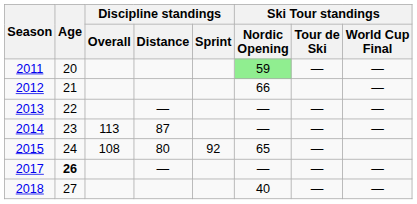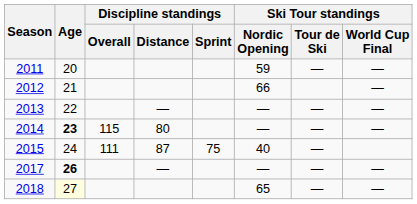 <table class="wikitable" style="text-align: center;">
 <tr>
 <th rowspan="2" scope="col">Season</th>
 <th rowspan="2" scope="col">Age</th>
 <th colspan="3" scope="col">Discipline standings</th>
 <th colspan="3" scope="col">Ski Tour standings</th>
 </tr>
 <tr>
 <th scope="col">Overall</th>
 <th scope="col">Distance</th>
 <th scope="col">Sprint</th>
 <th scope="col">Nordic<br>Opening</th>
 <th scope="col">Tour de<br>Ski</th>
 <th scope="col">World Cup<br>Final</th>
 </tr>
 <tr>
 <td><a href='#'>2011</a></td>
 <td>20</td>
 <td></td>
 <td></td>
 <td></td>
-<td style="background: lightgreen;">59</td>
+<td>59</td>
 <td>—</td>
 <td>—</td>
 </tr>
 <tr>
 <td><a href='#'>2012</a></td>
 <td>21</td>
 <td></td>
 <td></td>
 <td></td>
 <td>66</td>
 <td></td>
 <td>—</td>
 </tr>
 <tr>
 <td><a href='#'>2013</a></td>
 <td>22</td>
 <td></td>
 <td>—</td>
 <td></td>
 <td>—</td>
 <td>—</td>
 <td>—</td>
 </tr>
 <tr>
 <td><a href='#'>2014</a></td>
-<td>23</td>
-<td>113</td>
-<td>87</td>
+<td><strong>23</strong></td>
+<td>115</td>
+<td>80</td>
 <td></td>
 <td>—</td>
 <td>—</td>
 <td>—</td>
 </tr>
 <tr>
 <td><a href='#'>2015</a></td>
 <td>24</td>
-<td>108</td>
-<td>80</td>
-<td>92</td>
-<td>65</td>
+<td>111</td>
+<td>87</td>
+<td>75</td>
+<td>40</td>
 <td>—</td>
 <td></td>
 </tr>
 <tr>
 <td><a href='#'>2017</a></td>
 <td><strong>26</strong></td>
 <td></td>
 <td>—</td>
 <td></td>
 <td>—</td>
 <td>—</td>
 <td>—</td>
 </tr>
 <tr>
 <td><a href='#'>2018</a></td>
-<td>27</td>
+<td style="background: lightyellow;">27</td>
 <td></td>
 <td></td>
 <td></td>
-<td>40</td>
+<td>65</td>
 <td>—</td>
 <td>—</td>
 </tr>
 </table>
